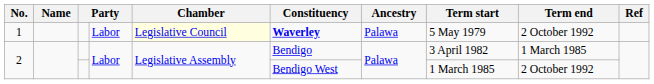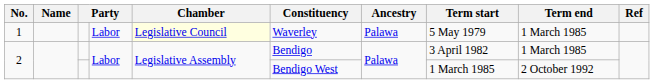 <table class="wikitable sortable" width="100%">
 <tr>
 <th>No.</th>
 <th>Name</th>
 <th colspan="2">Party</th>
 <th>Chamber</th>
 <th>Constituency</th>
 <th>Ancestry</th>
 <th>Term start</th>
 <th>Term end</th>
 <th class=unsortable>Ref</th>
 </tr>
 <tr>
 <td align=center>1</td>
 <td></td>
 <td> </td>
 <td><a href='#'>Labor</a></td>
 <td style="background: lightyellow;"><a href='#'>Legislative Council</a></td>
-<td><strong><a href='#'>Waverley</a></strong></td>
+<td><a href='#'>Waverley</a></td>
 <td><a href='#'>Palawa</a></td>
 <td>5 May 1979</td>
-<td>2 October 1992</td>
+<td>1 March 1985</td>
 <td align=center></td>
 </tr>
 <tr>
 <td rowspan="2" align=center>2</td>
 <td rowspan="2"></td>
 <td> </td>
 <td rowspan="2"><a href='#'>Labor</a></td>
 <td rowspan="2"><a href='#'>Legislative Assembly</a></td>
 <td><a href='#'>Bendigo</a></td>
 <td rowspan="2"><a href='#'>Palawa</a></td>
 <td>3 April 1982</td>
 <td>1 March 1985</td>
 <td rowspan="2" align=center></td>
 </tr>
 <tr>
 <td> </td>
 <td><a href='#'>Bendigo West</a></td>
 <td>1 March 1985</td>
 <td>2 October 1992</td>
 </tr>
 </table>
